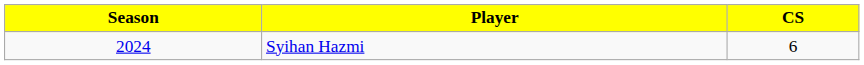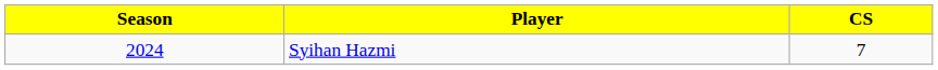 <table class="wikitable" style=width:50%>
 <tr>
 <th style="background:yellow; color:black; text-align:center;">Season</th>
 <th style="background:yellow; color:black; text-align:center;">Player</th>
 <th style="background:yellow; color:black; text-align:center;">CS</th>
 </tr>
 <tr>
 <td align="center"><a href='#'>2024</a></td>
 <td> <a href='#'>Syihan Hazmi</a></td>
-<td align="center">6</td>
+<td align="center">7</td>
 </tr>
 </table>
